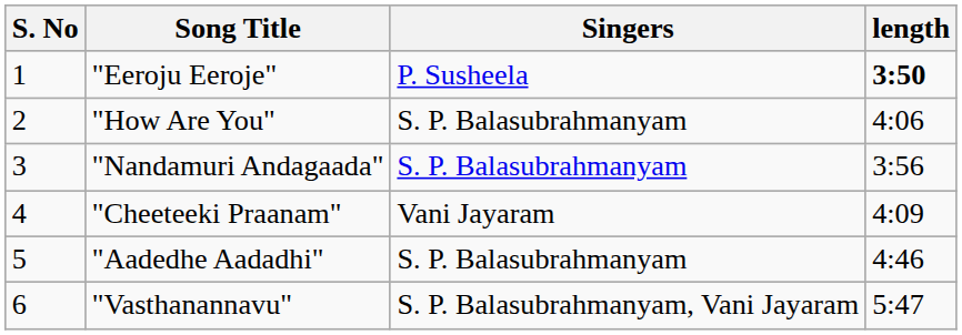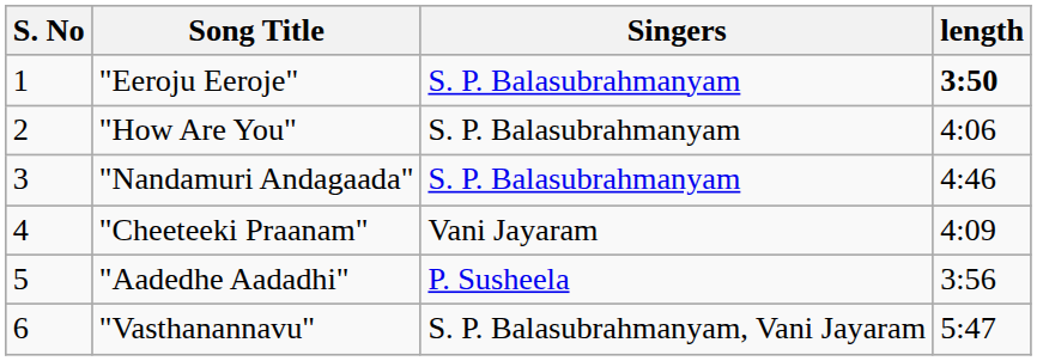 <table class="wikitable">
 <tr>
 <th>S. No</th>
 <th>Song Title</th>
 <th>Singers</th>
 <th>length</th>
 </tr>
 <tr>
 <td>1</td>
 <td>"Eeroju Eeroje"</td>
-<td><a href='#'>P. Susheela</a></td>
+<td><a href='#'>S. P. Balasubrahmanyam</a></td>
 <td><strong>3:50</strong></td>
 </tr>
 <tr>
 <td>2</td>
 <td>"How Are You"</td>
 <td>S. P. Balasubrahmanyam</td>
 <td>4:06</td>
 </tr>
 <tr>
 <td>3</td>
 <td>"Nandamuri Andagaada"</td>
 <td><a href='#'>S. P. Balasubrahmanyam</a></td>
-<td>3:56</td>
+<td>4:46</td>
 </tr>
 <tr>
 <td>4</td>
 <td>"Cheeteeki Praanam"</td>
 <td>Vani Jayaram</td>
 <td>4:09</td>
 </tr>
 <tr>
 <td>5</td>
 <td>"Aadedhe Aadadhi"</td>
-<td>S. P. Balasubrahmanyam</td>
-<td>4:46</td>
+<td><a href='#'>P. Susheela</a></td>
+<td>3:56</td>
 </tr>
 <tr>
 <td>6</td>
 <td>"Vasthanannavu"</td>
 <td>S. P. Balasubrahmanyam, Vani Jayaram</td>
 <td>5:47</td>
 </tr>
 </table>
